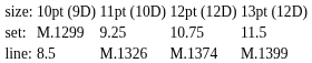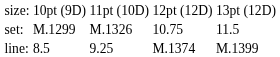 <table style="margin-left:40px;">
 <tr>
 <td>size:</td>
 <td>10pt (9D)</td>
 <td>11pt (10D)</td>
 <td>12pt (12D)</td>
 <td>13pt (12D)</td>
 </tr>
 <tr>
 <td>set:</td>
 <td>M.1299</td>
-<td>9.25</td>
+<td>M.1326</td>
 <td>10.75</td>
 <td>11.5</td>
 </tr>
 <tr>
 <td>line:</td>
 <td>8.5</td>
-<td>M.1326</td>
+<td>9.25</td>
 <td>M.1374</td>
 <td>M.1399</td>
 </tr>
 </table>
